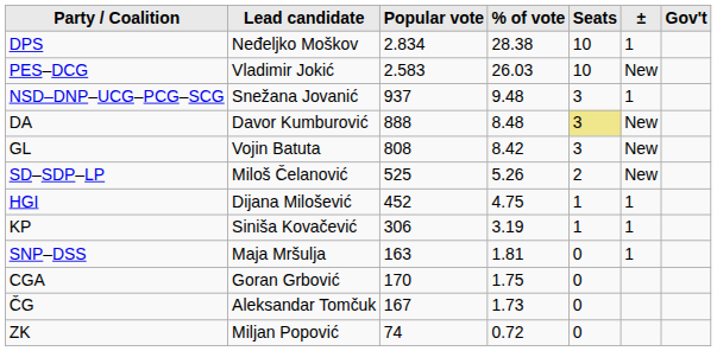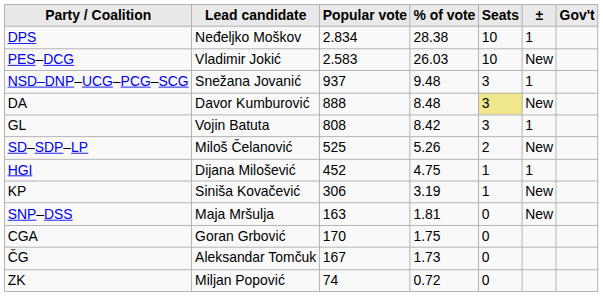 <table class="wikitable">
 <tr>
 <th style="background-color:#E9E9E9">Party / Coalition</th>
 <th style="background-color:#E9E9E9">Lead candidate</th>
 <th style="background-color:#E9E9E9">Popular vote</th>
 <th style="background-color:#E9E9E9">% of vote</th>
 <th style="background-color:#E9E9E9">Seats</th>
 <th style="background-color:#E9E9E9">±</th>
 <th style="background-color:#E9E9E9">Gov't</th>
 </tr>
 <tr>
 <td align="left"><a href='#'>DPS</a></td>
 <td>Neđeljko Moškov</td>
 <td>2.834</td>
 <td>28.38</td>
 <td>10</td>
 <td>1</td>
 <td></td>
 </tr>
 <tr>
 <td align="left"><a href='#'>PES</a>–<a href='#'>DCG</a></td>
 <td>Vladimir Jokić</td>
 <td>2.583</td>
 <td>26.03</td>
 <td>10</td>
 <td>New</td>
 <td></td>
 </tr>
 <tr>
 <td align="left"><a href='#'>NSD–DNP</a>–<a href='#'>UCG</a>–<a href='#'>PCG</a>–<a href='#'>SCG</a></td>
 <td>Snežana Jovanić</td>
 <td>937</td>
 <td>9.48</td>
 <td>3</td>
 <td>1</td>
 <td></td>
 </tr>
 <tr>
 <td align="left">DA</td>
 <td>Davor Kumburović</td>
 <td>888</td>
 <td>8.48</td>
 <td style="background: khaki;">3</td>
 <td>New</td>
 <td></td>
 </tr>
 <tr>
 <td align="left">GL</td>
 <td>Vojin Batuta</td>
 <td>808</td>
 <td>8.42</td>
 <td>3</td>
-<td>New</td>
+<td>1</td>
 <td></td>
 </tr>
 <tr>
 <td align="left"><a href='#'>SD</a>–<a href='#'>SDP</a>–<a href='#'>LP</a></td>
 <td>Miloš Čelanović</td>
 <td>525</td>
 <td>5.26</td>
 <td>2</td>
 <td>New</td>
 <td></td>
 </tr>
 <tr>
 <td align="left"><a href='#'>HGI</a></td>
 <td>Dijana Milošević</td>
 <td>452</td>
 <td>4.75</td>
 <td>1</td>
 <td>1</td>
 <td></td>
 </tr>
 <tr>
 <td align="left">KP</td>
 <td>Siniša Kovačević</td>
 <td>306</td>
 <td>3.19</td>
 <td>1</td>
-<td>1</td>
+<td>New</td>
 <td></td>
 </tr>
 <tr>
 <td align="left"><a href='#'>SNP</a>–<a href='#'>DSS</a></td>
 <td>Maja Mršulja</td>
 <td>163</td>
 <td>1.81</td>
 <td>0</td>
-<td>1</td>
+<td>New</td>
 <td></td>
 </tr>
 <tr>
 <td align="left">CGA</td>
 <td>Goran Grbović</td>
 <td>170</td>
 <td>1.75</td>
 <td>0</td>
 <td></td>
 <td></td>
 </tr>
 <tr>
 <td align="left">ČG</td>
 <td>Aleksandar Tomčuk</td>
 <td>167</td>
 <td>1.73</td>
 <td>0</td>
 <td></td>
 <td></td>
 </tr>
 <tr>
 <td align="left">ZK</td>
 <td>Miljan Popović</td>
 <td>74</td>
 <td>0.72</td>
 <td>0</td>
 <td></td>
 <td></td>
 </tr>
 </table>
